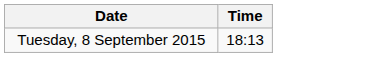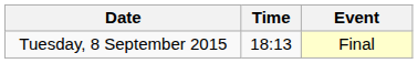 <table class = "wikitable" style="text-align:center;">
 <tr>
 <th width=220>Date</th>
 <th width=50>Time</th>
+<th width=100>Event</th>
 </tr>
 <tr>
 <td>Tuesday, 8 September 2015</td>
 <td>18:13</td>
+<td bgcolor=ffffcc>Final</td>
 </tr>
 </table>
